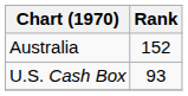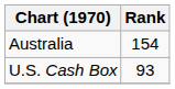 <table class="wikitable sortable">
 <tr>
 <th>Chart (1970)</th>
 <th>Rank</th>
 </tr>
 <tr>
 <td>Australia</td>
-<td style="text-align:center;">152</td>
+<td style="text-align:center;">154</td>
 </tr>
 <tr>
 <td>U.S. <em>Cash Box</em></td>
 <td style="text-align:center;">93</td>
 </tr>
 <tr>
 </tr>
 </table>
